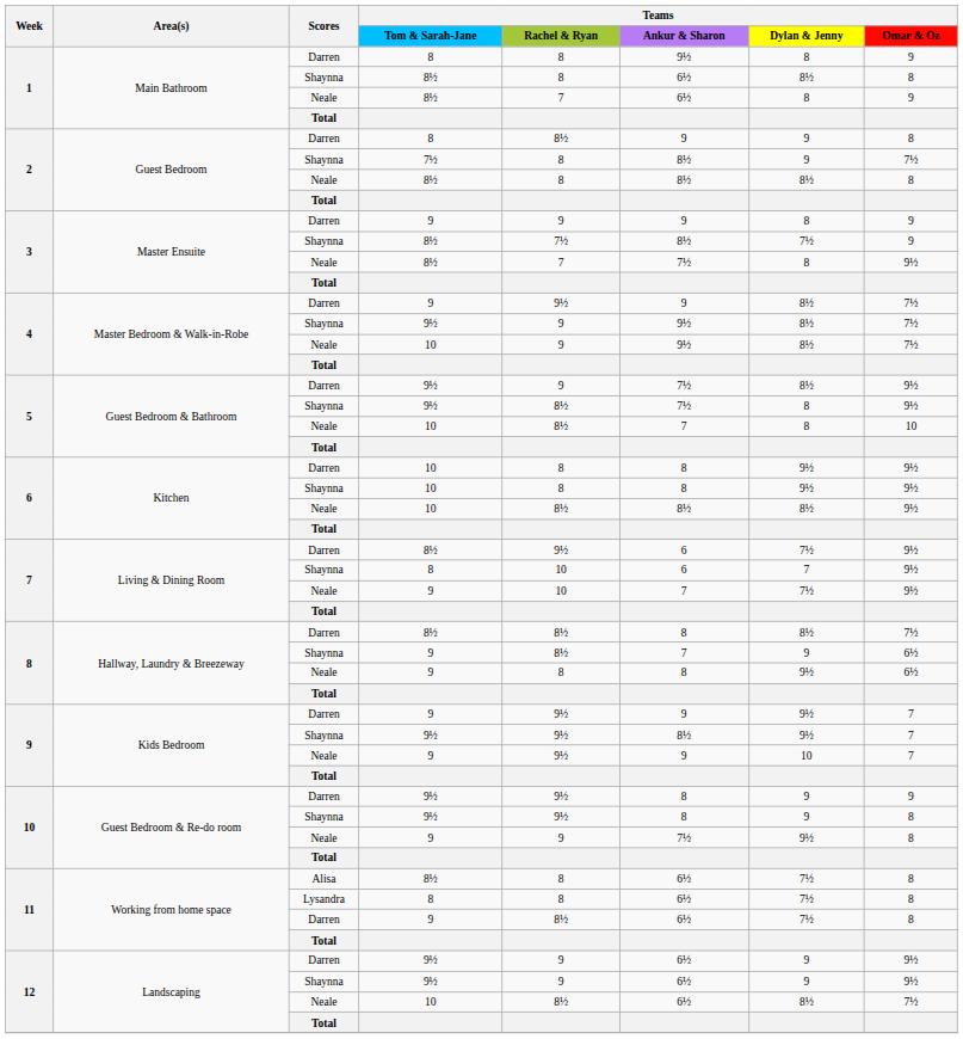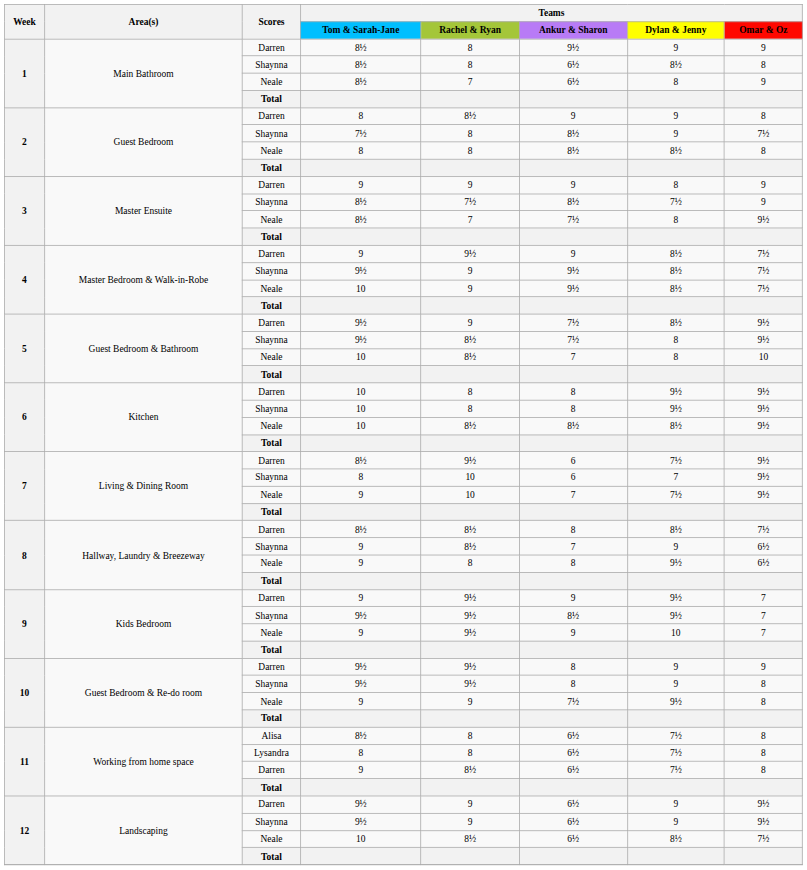 <table class="wikitable" style="text-align: center; font-size: 9pt; line-height:16px; width:80%">
 <tr>
 <th scope="col" rowspan="2">Week</th>
 <th scope="col" rowspan="2">Area(s)</th>
 <th scope="col" rowspan="2">Scores</th>
 <th scope="col" colspan="5">Teams</th>
 </tr>
 <tr>
 <th style="background:#00BFFF; color:black;"><strong>Tom & Sarah-Jane</strong></th>
 <th style="background:#A4C639; color:black;"><strong>Rachel & Ryan</strong></th>
 <th style="background:#B87BF6; color:black;"><strong>Ankur & Sharon</strong></th>
 <th style="background:yellow; color:black;"><strong>Dylan & Jenny</strong></th>
 <th style="background:#FF0800; color:black;"><strong>Omar & Oz</strong></th>
 </tr>
 <tr>
 <th rowspan="4">1</th>
 <td rowspan="4">Main Bathroom</td>
 <td>Darren</td>
-<td>8</td>
+<td>8½</td>
 <td>8</td>
 <td>9½</td>
-<td>8</td>
+<td>9</td>
 <td>9</td>
 </tr>
 <tr>
 <td>Shaynna</td>
 <td>8½</td>
 <td>8</td>
 <td>6½</td>
 <td>8½</td>
 <td>8</td>
 </tr>
 <tr>
 <td>Neale</td>
 <td>8½</td>
 <td>7</td>
 <td>6½</td>
 <td>8</td>
 <td>9</td>
 </tr>
 <tr>
 <th>Total</th>
 <th></th>
 <th></th>
 <th></th>
 <th></th>
 <th></th>
 </tr>
 <tr>
 <th rowspan="4">2</th>
 <td rowspan="4">Guest Bedroom</td>
 <td>Darren</td>
 <td>8</td>
 <td>8½</td>
 <td>9</td>
 <td>9</td>
 <td>8</td>
 </tr>
 <tr>
 <td>Shaynna</td>
 <td>7½</td>
 <td>8</td>
 <td>8½</td>
 <td>9</td>
 <td>7½</td>
 </tr>
 <tr>
 <td>Neale</td>
-<td>8½</td>
+<td>8</td>
 <td>8</td>
 <td>8½</td>
 <td>8½</td>
 <td>8</td>
 </tr>
 <tr>
 <th>Total</th>
 <th></th>
 <th></th>
 <th></th>
 <th></th>
 <th></th>
 </tr>
 <tr>
 <th rowspan="4">3</th>
 <td rowspan="4">Master Ensuite</td>
 <td>Darren</td>
 <td>9</td>
 <td>9</td>
 <td>9</td>
 <td>8</td>
 <td>9</td>
 </tr>
 <tr>
 <td>Shaynna</td>
 <td>8½</td>
 <td>7½</td>
 <td>8½</td>
 <td>7½</td>
 <td>9</td>
 </tr>
 <tr>
 <td>Neale</td>
 <td>8½</td>
 <td>7</td>
 <td>7½</td>
 <td>8</td>
 <td>9½</td>
 </tr>
 <tr>
 <th>Total</th>
 <th></th>
 <th></th>
 <th></th>
 <th></th>
 <th></th>
 </tr>
 <tr>
 <th rowspan="4">4</th>
 <td rowspan="4">Master Bedroom & Walk-in-Robe</td>
 <td>Darren</td>
 <td>9</td>
 <td>9½</td>
 <td>9</td>
 <td>8½</td>
 <td>7½</td>
 </tr>
 <tr>
 <td>Shaynna</td>
 <td>9½</td>
 <td>9</td>
 <td>9½</td>
 <td>8½</td>
 <td>7½</td>
 </tr>
 <tr>
 <td>Neale</td>
 <td>10</td>
 <td>9</td>
 <td>9½</td>
 <td>8½</td>
 <td>7½</td>
 </tr>
 <tr>
 <th>Total</th>
 <th></th>
 <th></th>
 <th></th>
 <th></th>
 <th></th>
 </tr>
 <tr>
 <th rowspan="4">5</th>
 <td rowspan="4">Guest Bedroom & Bathroom</td>
 <td>Darren</td>
 <td>9½</td>
 <td>9</td>
 <td>7½</td>
 <td>8½</td>
 <td>9½</td>
 </tr>
 <tr>
 <td>Shaynna</td>
 <td>9½</td>
 <td>8½</td>
 <td>7½</td>
 <td>8</td>
 <td>9½</td>
 </tr>
 <tr>
 <td>Neale</td>
 <td>10</td>
 <td>8½</td>
 <td>7</td>
 <td>8</td>
 <td>10</td>
 </tr>
 <tr>
 <th>Total</th>
 <th></th>
 <th></th>
 <th></th>
 <th></th>
 <th></th>
 </tr>
 <tr>
 <th rowspan="4">6</th>
 <td rowspan="4">Kitchen</td>
 <td>Darren</td>
 <td>10</td>
 <td>8</td>
 <td>8</td>
 <td>9½</td>
 <td>9½</td>
 </tr>
 <tr>
 <td>Shaynna</td>
 <td>10</td>
 <td>8</td>
 <td>8</td>
 <td>9½</td>
 <td>9½</td>
 </tr>
 <tr>
 <td>Neale</td>
 <td>10</td>
 <td>8½</td>
 <td>8½</td>
 <td>8½</td>
 <td>9½</td>
 </tr>
 <tr>
 <th>Total</th>
 <th></th>
 <th></th>
 <th></th>
 <th></th>
 <th></th>
 </tr>
 <tr>
 <th rowspan="4">7</th>
 <td rowspan="4">Living & Dining Room</td>
 <td>Darren</td>
 <td>8½</td>
 <td>9½</td>
 <td>6</td>
 <td>7½</td>
 <td>9½</td>
 </tr>
 <tr>
 <td>Shaynna</td>
 <td>8</td>
 <td>10</td>
 <td>6</td>
 <td>7</td>
 <td>9½</td>
 </tr>
 <tr>
 <td>Neale</td>
 <td>9</td>
 <td>10</td>
 <td>7</td>
 <td>7½</td>
 <td>9½</td>
 </tr>
 <tr>
 <th>Total</th>
 <th></th>
 <th></th>
 <th></th>
 <th></th>
 <th></th>
 </tr>
 <tr>
 <th rowspan="4">8</th>
 <td rowspan="4">Hallway, Laundry & Breezeway</td>
 <td>Darren</td>
 <td>8½</td>
 <td>8½</td>
 <td>8</td>
 <td>8½</td>
 <td>7½</td>
 </tr>
 <tr>
 <td>Shaynna</td>
 <td>9</td>
 <td>8½</td>
 <td>7</td>
 <td>9</td>
 <td>6½</td>
 </tr>
 <tr>
 <td>Neale</td>
 <td>9</td>
 <td>8</td>
 <td>8</td>
 <td>9½</td>
 <td>6½</td>
 </tr>
 <tr>
 <th>Total</th>
 <th></th>
 <th></th>
 <th></th>
 <th></th>
 <th></th>
 </tr>
 <tr>
 <th rowspan="4">9</th>
 <td rowspan="4">Kids Bedroom</td>
 <td>Darren</td>
 <td>9</td>
 <td>9½</td>
 <td>9</td>
 <td>9½</td>
 <td>7</td>
 </tr>
 <tr>
 <td>Shaynna</td>
 <td>9½</td>
 <td>9½</td>
 <td>8½</td>
 <td>9½</td>
 <td>7</td>
 </tr>
 <tr>
 <td>Neale</td>
 <td>9</td>
 <td>9½</td>
 <td>9</td>
 <td>10</td>
 <td>7</td>
 </tr>
 <tr>
 <th>Total</th>
 <th></th>
 <th></th>
 <th></th>
 <th></th>
 <th></th>
 </tr>
 <tr>
 <th rowspan="4">10</th>
 <td rowspan="4">Guest Bedroom & Re-do room</td>
 <td>Darren</td>
 <td>9½</td>
 <td>9½</td>
 <td>8</td>
 <td>9</td>
 <td>9</td>
 </tr>
 <tr>
 <td>Shaynna</td>
 <td>9½</td>
 <td>9½</td>
 <td>8</td>
 <td>9</td>
 <td>8</td>
 </tr>
 <tr>
 <td>Neale</td>
 <td>9</td>
 <td>9</td>
 <td>7½</td>
 <td>9½</td>
 <td>8</td>
 </tr>
 <tr>
 <th>Total</th>
 <th></th>
 <th></th>
 <th></th>
 <th></th>
 <th></th>
 </tr>
 <tr>
 <th rowspan="4">11</th>
 <td rowspan="4">Working from home space</td>
 <td>Alisa</td>
 <td>8½</td>
 <td>8</td>
 <td>6½</td>
 <td>7½</td>
 <td>8</td>
 </tr>
 <tr>
 <td>Lysandra</td>
 <td>8</td>
 <td>8</td>
 <td>6½</td>
 <td>7½</td>
 <td>8</td>
 </tr>
 <tr>
 <td>Darren</td>
 <td>9</td>
 <td>8½</td>
 <td>6½</td>
 <td>7½</td>
 <td>8</td>
 </tr>
 <tr>
 <th>Total</th>
 <th></th>
 <th></th>
 <th></th>
 <th></th>
 <th></th>
 </tr>
 <tr>
 <th rowspan="4">12</th>
 <td rowspan="4">Landscaping</td>
 <td>Darren</td>
 <td>9½</td>
 <td>9</td>
 <td>6½</td>
 <td>9</td>
 <td>9½</td>
 </tr>
 <tr>
 <td>Shaynna</td>
 <td>9½</td>
 <td>9</td>
 <td>6½</td>
 <td>9</td>
 <td>9½</td>
 </tr>
 <tr>
 <td>Neale</td>
 <td>10</td>
 <td>8½</td>
 <td>6½</td>
 <td>8½</td>
 <td>7½</td>
 </tr>
 <tr>
 <th>Total</th>
 <th></th>
 <th></th>
 <th></th>
 <th></th>
 <th></th>
 </tr>
 <tr>
 </tr>
 </table>
